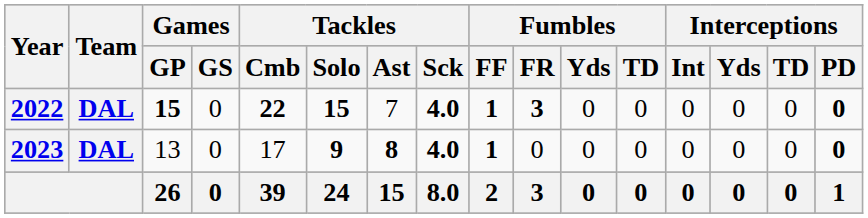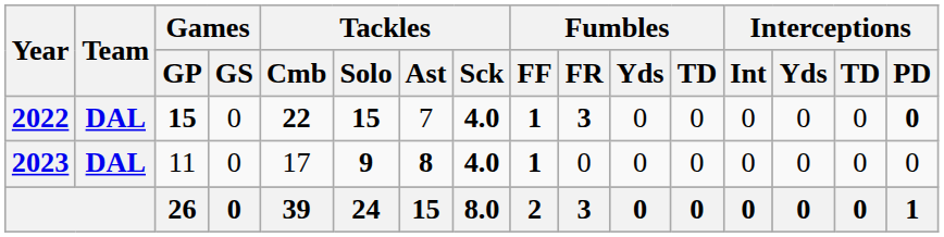 <table class= "wikitable" style="text-align:center;">
 <tr>
 <th rowspan="2">Year</th>
 <th rowspan="2">Team</th>
 <th colspan="2">Games</th>
 <th colspan="4">Tackles</th>
 <th colspan="4">Fumbles</th>
 <th colspan="4">Interceptions</th>
 </tr>
 <tr>
 <th>GP</th>
 <th>GS</th>
 <th>Cmb</th>
 <th>Solo</th>
 <th>Ast</th>
 <th>Sck</th>
 <th>FF</th>
 <th>FR</th>
 <th>Yds</th>
 <th>TD</th>
 <th>Int</th>
 <th>Yds</th>
 <th>TD</th>
 <th>PD</th>
 </tr>
 <tr>
 <th><a href='#'>2022</a></th>
 <th><a href='#'>DAL</a></th>
 <td><strong>15</strong></td>
 <td>0</td>
 <td><strong>22</strong></td>
 <td><strong>15</strong></td>
 <td>7</td>
 <td><strong>4.0</strong></td>
 <td><strong>1</strong></td>
 <td><strong>3</strong></td>
 <td>0</td>
 <td>0</td>
 <td>0</td>
 <td>0</td>
 <td>0</td>
 <td><strong>0</strong></td>
 </tr>
 <tr>
 <th><a href='#'>2023</a></th>
 <th><a href='#'>DAL</a></th>
-<td>13</td>
+<td>11</td>
 <td>0</td>
 <td>17</td>
 <td><strong>9</strong></td>
 <td><strong>8</strong></td>
 <td><strong>4.0</strong></td>
 <td><strong>1</strong></td>
 <td>0</td>
 <td>0</td>
 <td>0</td>
 <td>0</td>
 <td>0</td>
 <td>0</td>
-<td><strong>0</strong></td>
+<td>0</td>
 </tr>
 <tr>
 <th colspan="2"></th>
 <th>26</th>
 <th>0</th>
 <th>39</th>
 <th>24</th>
 <th>15</th>
 <th>8.0</th>
 <th>2</th>
 <th>3</th>
 <th>0</th>
 <th>0</th>
 <th>0</th>
 <th>0</th>
 <th>0</th>
 <th>1</th>
 </tr>
 </table>
